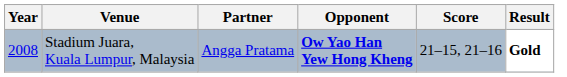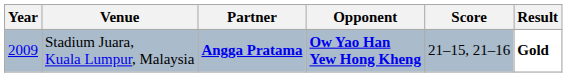 <table class="sortable wikitable" style="font-size: 90%;">
 <tr>
 <th>Year</th>
 <th>Venue</th>
 <th>Partner</th>
 <th>Opponent</th>
 <th>Score</th>
 <th>Result</th>
 </tr>
 <tr style="background:#AABBCC">
-<td align="centr"><a href='#'>2008</a></td>
+<td align="centr"><a href='#'>2009</a></td>
 <td align="left">Stadium Juara,<br><a href='#'>Kuala Lumpur</a>, Malaysia</td>
-<td align="left"> <a href='#'>Angga Pratama</a></td>
+<td align="left"><strong> <a href='#'>Angga Pratama</a></strong></td>
 <td align="left"><strong> <a href='#'>Ow Yao Han</a><br> <a href='#'>Yew Hong Kheng</a></strong></td>
 <td align="left">21–15, 21–16</td>
 <td style="text-align:left; background:white"> <strong>Gold</strong></td>
 </tr>
 </table>
